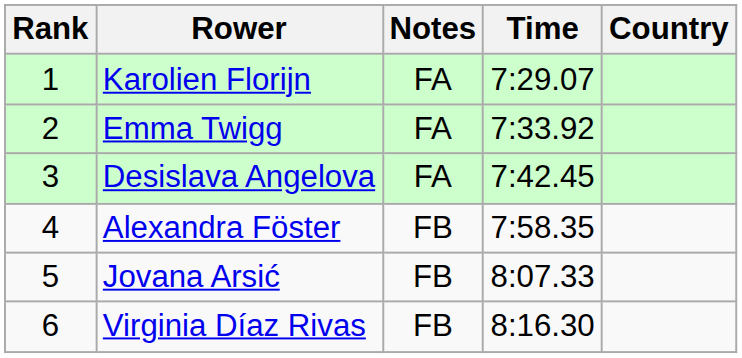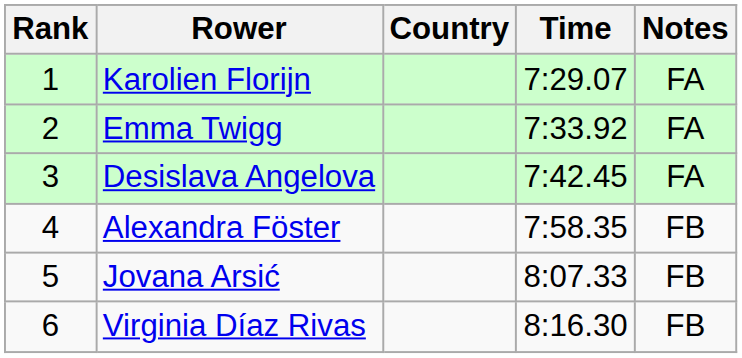 <table class="wikitable" style="text-align:center">
 <tr>
 <th>Rank</th>
 <th>Rower</th>
+<th>Country</th>
+<th>Time</th>
 <th>Notes</th>
-<th>Time</th>
-<th>Country</th>
 </tr>
 <tr bgcolor=ccffcc>
 <td>1</td>
 <td align="left"><a href='#'>Karolien Florijn</a></td>
+<td align="left"></td>
+<td>7:29.07</td>
 <td>FA</td>
-<td>7:29.07</td>
-<td align="left"></td>
 </tr>
 <tr bgcolor=ccffcc>
 <td>2</td>
 <td align="left"><a href='#'>Emma Twigg</a></td>
+<td align="left"></td>
+<td>7:33.92</td>
 <td>FA</td>
-<td>7:33.92</td>
-<td align="left"></td>
 </tr>
 <tr bgcolor=ccffcc>
 <td>3</td>
 <td align="left"><a href='#'>Desislava Angelova</a></td>
+<td align="left"></td>
+<td>7:42.45</td>
 <td>FA</td>
-<td>7:42.45</td>
-<td align="left"></td>
 </tr>
 <tr>
 <td>4</td>
 <td align="left"><a href='#'>Alexandra Föster</a></td>
+<td align="left"></td>
+<td>7:58.35</td>
 <td>FB</td>
-<td>7:58.35</td>
-<td align="left"></td>
 </tr>
 <tr>
 <td>5</td>
 <td align="left"><a href='#'>Jovana Arsić</a></td>
+<td align="left"></td>
+<td>8:07.33</td>
 <td>FB</td>
-<td>8:07.33</td>
-<td align="left"></td>
 </tr>
 <tr>
 <td>6</td>
 <td align="left"><a href='#'>Virginia Díaz Rivas</a></td>
+<td align="left"></td>
+<td>8:16.30</td>
 <td>FB</td>
-<td>8:16.30</td>
-<td align="left"></td>
 </tr>
 </table>
